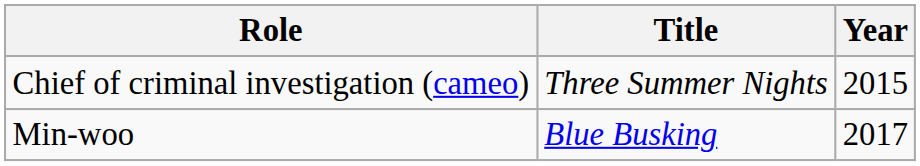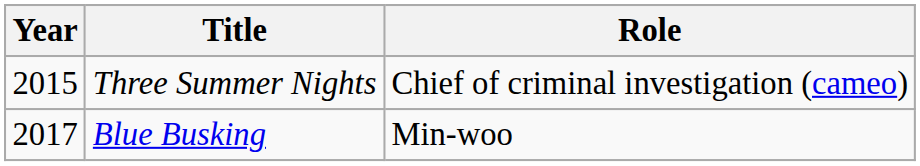 <table class="wikitable">
 <tr>
+<th>Year</th>
+<th>Title</th>
 <th>Role</th>
-<th>Title</th>
-<th>Year</th>
 </tr>
 <tr>
+<td>2015</td>
+<td><em>Three Summer Nights</em></td>
 <td>Chief of criminal investigation (<a href='#'>cameo</a>)</td>
-<td><em>Three Summer Nights</em></td>
-<td>2015</td>
 </tr>
 <tr>
+<td>2017</td>
+<td><em><a href='#'>Blue Busking</a></em></td>
 <td>Min-woo</td>
-<td><em><a href='#'>Blue Busking</a></em></td>
-<td>2017</td>
 </tr>
 </table>
